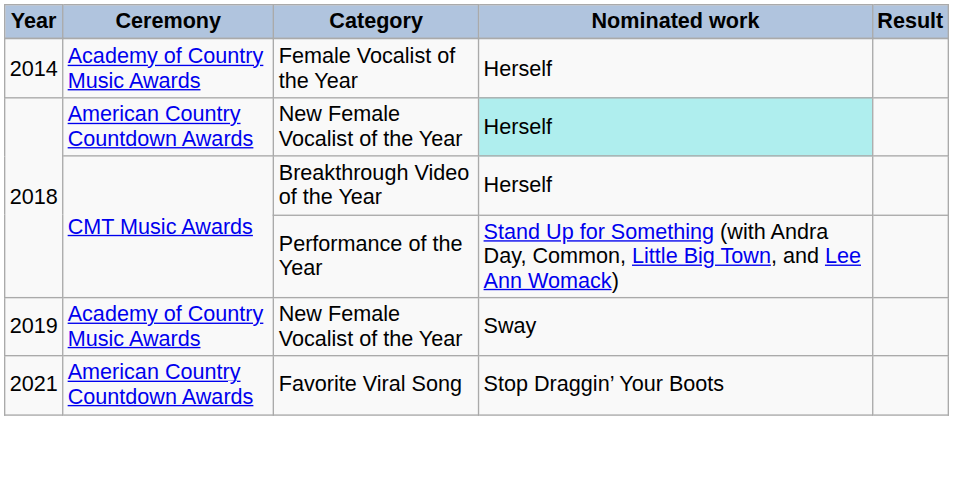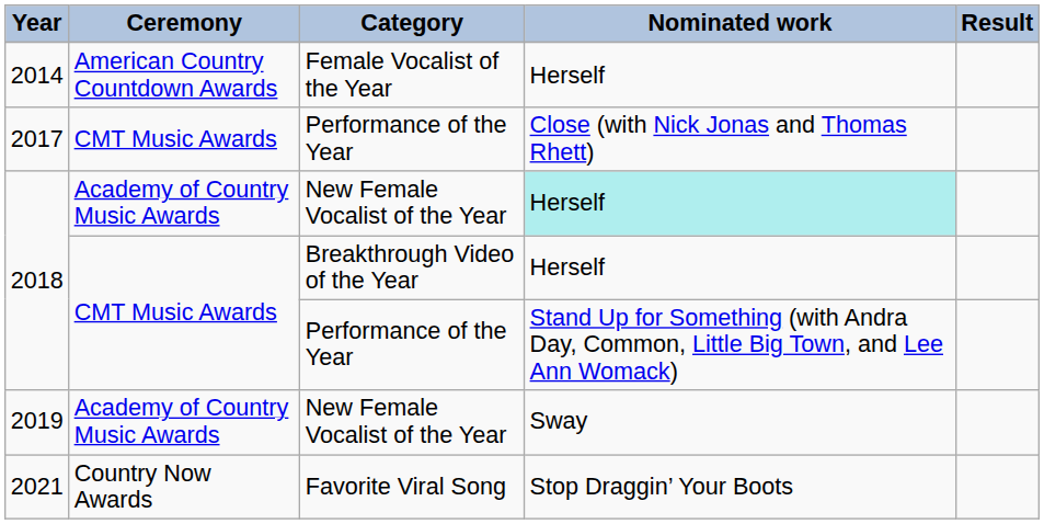 <table width="700" class="wikitable">
 <tr>
 <th style="background:#B0C4DE;">Year</th>
 <th style="background:#B0C4DE;">Ceremony</th>
 <th style="background:#B0C4DE;">Category</th>
 <th style="background:#B0C4DE;">Nominated work</th>
 <th style="background:#B0C4DE;">Result</th>
 </tr>
 <tr>
 </tr>
 <tr>
 <td>2014</td>
-<td><a href='#'>Academy of Country Music Awards</a></td>
+<td><a href='#'>American Country Countdown Awards</a></td>
 <td>Female Vocalist of the Year</td>
 <td>Herself</td>
 <td></td>
 </tr>
 <tr>
+<td>2017</td>
+<td><a href='#'>CMT Music Awards</a></td>
+<td>Performance of the Year</td>
+<td><a href='#'>Close</a> (with <a href='#'>Nick Jonas</a> and <a href='#'>Thomas Rhett</a>)</td>
+<td></td>
+</tr>
+<tr>
 <td rowspan="3">2018</td>
-<td><a href='#'>American Country Countdown Awards</a></td>
+<td><a href='#'>Academy of Country Music Awards</a></td>
 <td>New Female Vocalist of the Year</td>
 <td style="background: paleturquoise;">Herself</td>
 <td></td>
 </tr>
 <tr>
 <td rowspan="2"><a href='#'>CMT Music Awards</a></td>
 <td>Breakthrough Video of the Year</td>
 <td>Herself</td>
 <td></td>
 </tr>
 <tr>
 <td>Performance of the Year</td>
 <td><a href='#'>Stand Up for Something</a> (with Andra Day, Common, <a href='#'>Little Big Town</a>, and <a href='#'>Lee Ann Womack</a>)</td>
 <td></td>
 </tr>
 <tr>
 <td>2019</td>
 <td><a href='#'>Academy of Country Music Awards</a></td>
 <td>New Female Vocalist of the Year</td>
 <td>Sway</td>
 <td></td>
 </tr>
 <tr>
 <td>2021</td>
-<td><a href='#'>American Country Countdown Awards</a></td>
+<td>Country Now Awards</td>
 <td>Favorite Viral Song</td>
 <td>Stop Draggin’ Your Boots</td>
 <td></td>
 </tr>
 </table>
